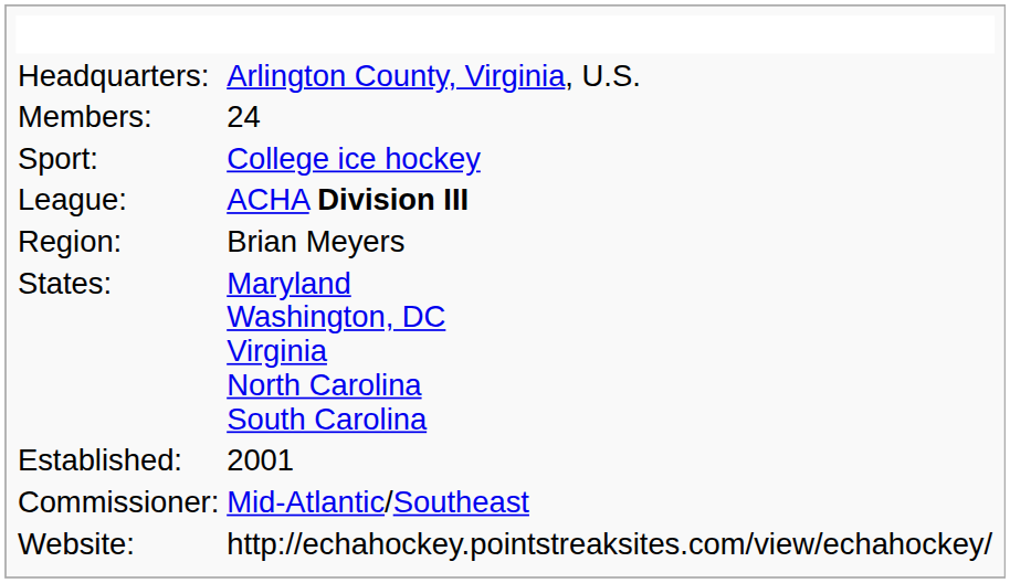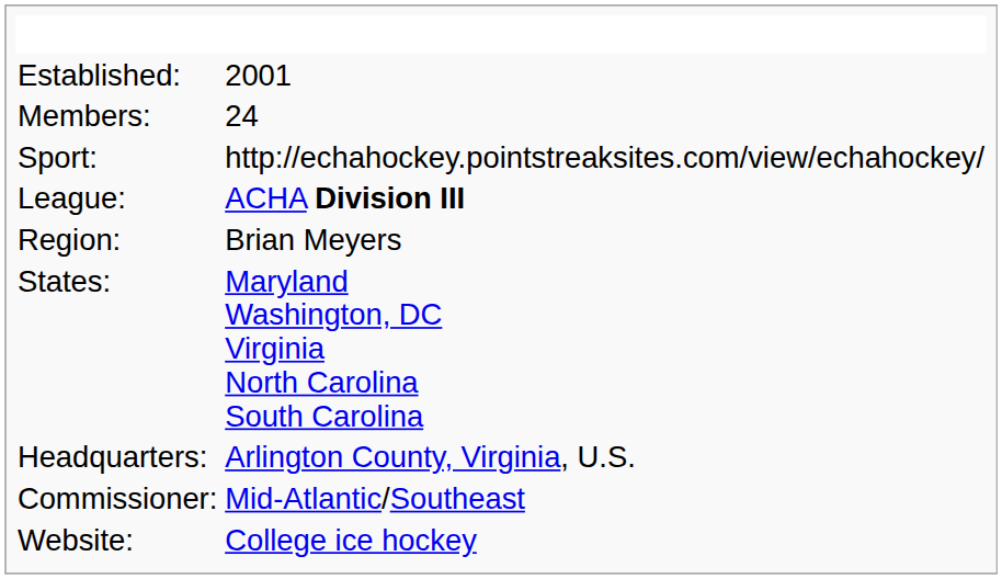 <table class="infobox">
 <tr>
 <th colspan="2" align=center bgcolor="#FFFFFF"><br></th>
 </tr>
 <tr>
-<td>Headquarters:</td>
-<td><a href='#'>Arlington County, Virginia</a>, U.S.</td>
+<td>Established:</td>
+<td>2001</td>
 </tr>
 <tr>
 <td>Members:</td>
 <td>24</td>
 </tr>
 <tr>
 <td>Sport:</td>
-<td><a href='#'>College ice hockey</a></td>
+<td>http://echahockey.pointstreaksites.com/view/echahockey/</td>
 </tr>
 <tr>
 <td>League:</td>
 <td><a href='#'>ACHA</a> <strong>Division III</strong></td>
 </tr>
 <tr>
 <td>Region:</td>
 <td>Brian Meyers</td>
 </tr>
 <tr>
 <td>States:</td>
 <td><a href='#'>Maryland</a><br><a href='#'>Washington, DC</a><br><a href='#'>Virginia</a><br><a href='#'>North Carolina</a><br><a href='#'>South Carolina</a></td>
 </tr>
 <tr>
-<td>Established:</td>
-<td>2001</td>
+<td>Headquarters:</td>
+<td><a href='#'>Arlington County, Virginia</a>, U.S.</td>
 </tr>
 <tr>
 <td>Commissioner:</td>
 <td><a href='#'>Mid-Atlantic</a>/<a href='#'>Southeast</a></td>
 </tr>
 <tr>
 <td>Website:</td>
-<td>http://echahockey.pointstreaksites.com/view/echahockey/</td>
+<td><a href='#'>College ice hockey</a></td>
 </tr>
 <tr>
 </tr>
 </table>
